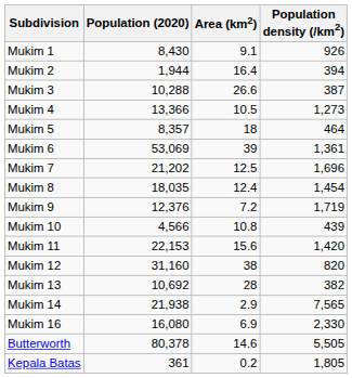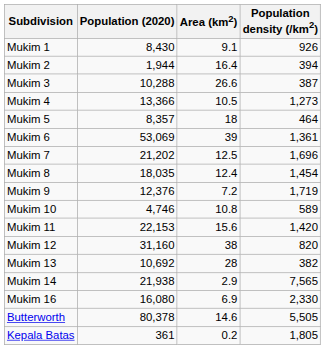 <table class="wikitable sortable mw-collapsible">
 <tr>
 <th>Subdivision</th>
 <th>Population (2020)</th>
 <th>Area (km<sup>2</sup>)</th>
 <th>Population<br>density (/km<sup>2</sup>)</th>
 </tr>
 <tr>
 <td>Mukim 1</td>
 <td align="right">8,430</td>
 <td align="right">9.1</td>
 <td align="right">926</td>
 </tr>
 <tr>
 <td>Mukim 2</td>
 <td align="right">1,944</td>
 <td align="right">16.4</td>
 <td align="right">394</td>
 </tr>
 <tr>
 <td>Mukim 3</td>
 <td align="right">10,288</td>
 <td align="right">26.6</td>
 <td align="right">387</td>
 </tr>
 <tr>
 <td>Mukim 4</td>
 <td align="right">13,366</td>
 <td align="right">10.5</td>
 <td align="right">1,273</td>
 </tr>
 <tr>
 <td>Mukim 5</td>
 <td align="right">8,357</td>
 <td align="right">18</td>
 <td align="right">464</td>
 </tr>
 <tr>
 <td>Mukim 6</td>
 <td align="right">53,069</td>
 <td align="right">39</td>
 <td align="right">1,361</td>
 </tr>
 <tr>
 <td>Mukim 7</td>
 <td align="right">21,202</td>
 <td align="right">12.5</td>
 <td align="right">1,696</td>
 </tr>
 <tr>
 <td>Mukim 8</td>
 <td align="right">18,035</td>
 <td align="right">12.4</td>
 <td align="right">1,454</td>
 </tr>
 <tr>
 <td>Mukim 9</td>
 <td align="right">12,376</td>
 <td align="right">7.2</td>
 <td align="right">1,719</td>
 </tr>
 <tr>
 <td>Mukim 10</td>
-<td align="right">4,566</td>
+<td align="right">4,746</td>
 <td align="right">10.8</td>
-<td align="right">439</td>
+<td align="right">589</td>
 </tr>
 <tr>
 <td>Mukim 11</td>
 <td align="right">22,153</td>
 <td align="right">15.6</td>
 <td align="right">1,420</td>
 </tr>
 <tr>
 <td>Mukim 12</td>
 <td align="right">31,160</td>
 <td align="right">38</td>
 <td align="right">820</td>
 </tr>
 <tr>
 <td>Mukim 13</td>
 <td align="right">10,692</td>
 <td align="right">28</td>
 <td align="right">382</td>
 </tr>
 <tr>
 <td>Mukim 14</td>
 <td align="right">21,938</td>
 <td align="right">2.9</td>
 <td align="right">7,565</td>
 </tr>
 <tr>
 <td>Mukim 16</td>
 <td align="right">16,080</td>
 <td align="right">6.9</td>
 <td align="right">2,330</td>
 </tr>
 <tr>
 <td><a href='#'>Butterworth</a></td>
 <td align="right">80,378</td>
 <td align="right">14.6</td>
 <td align="right">5,505</td>
 </tr>
 <tr>
 <td><a href='#'>Kepala Batas</a></td>
 <td align="right">361</td>
 <td align="right">0.2</td>
 <td align="right">1,805</td>
 </tr>
 </table>
